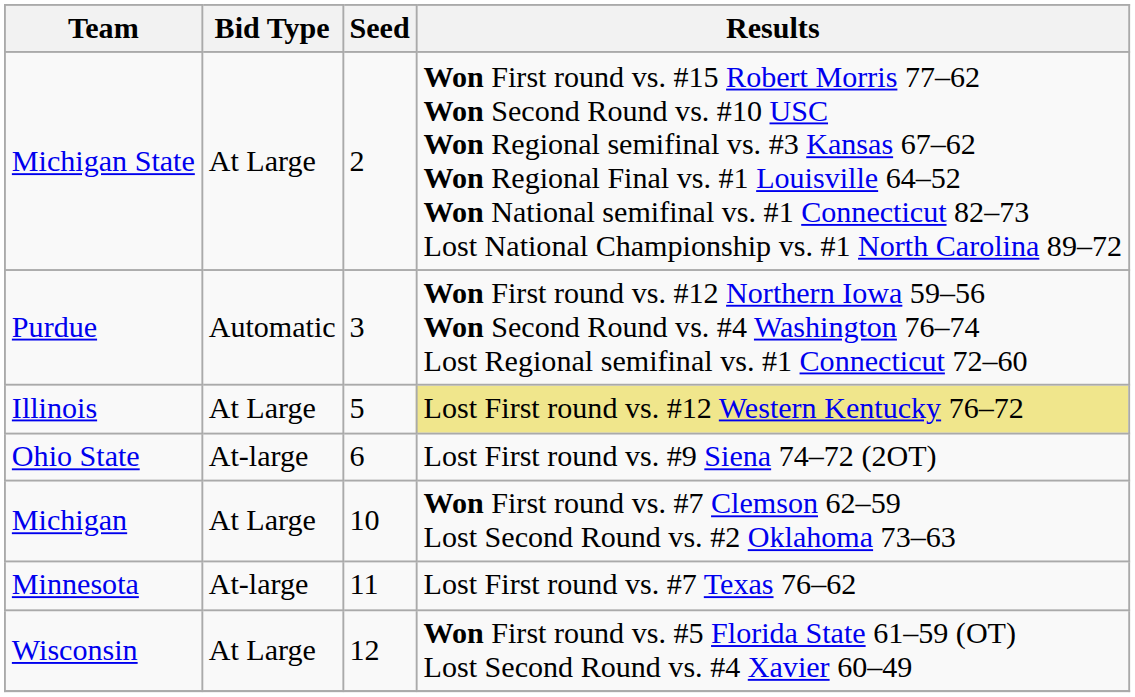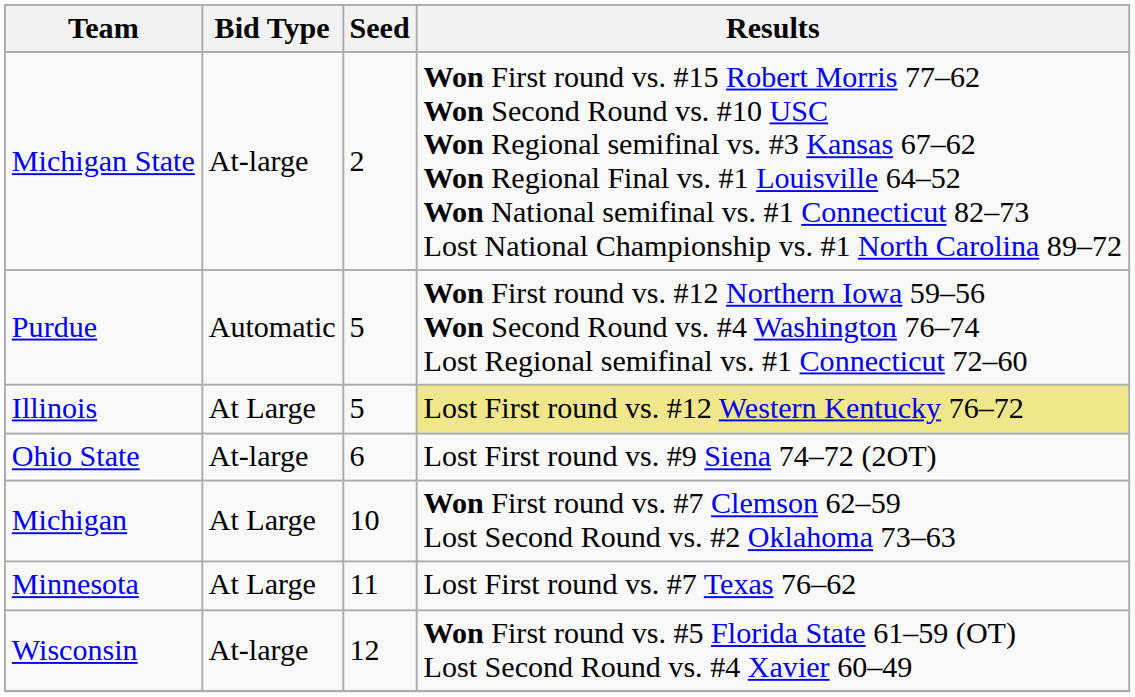 <table class="wikitable">
 <tr>
 <th align="center">Team</th>
 <th align="center">Bid Type</th>
 <th align="center">Seed</th>
 <th align="center">Results</th>
 </tr>
 <tr>
 <td><a href='#'>Michigan State</a></td>
-<td>At Large</td>
+<td>At-large</td>
 <td>2</td>
 <td><strong>Won</strong> First round vs. #15 <a href='#'>Robert Morris</a> 77–62<br><strong>Won</strong> Second Round vs. #10 <a href='#'>USC</a><br><strong>Won</strong> Regional semifinal vs. #3 <a href='#'>Kansas</a> 67–62<br><strong>Won</strong> Regional Final vs. #1 <a href='#'>Louisville</a> 64–52<br><strong>Won</strong> National semifinal vs. #1 <a href='#'>Connecticut</a> 82–73<br>Lost National Championship vs. #1 <a href='#'>North Carolina</a> 89–72</td>
 </tr>
 <tr>
 <td><a href='#'>Purdue</a></td>
 <td>Automatic</td>
-<td>3</td>
+<td>5</td>
 <td><strong>Won</strong> First round vs. #12 <a href='#'>Northern Iowa</a> 59–56<br><strong>Won</strong> Second Round vs. #4 <a href='#'>Washington</a> 76–74<br>Lost Regional semifinal vs. #1 <a href='#'>Connecticut</a> 72–60</td>
 </tr>
 <tr>
 <td><a href='#'>Illinois</a></td>
 <td>At Large</td>
 <td>5</td>
 <td style="background: khaki;">Lost First round vs. #12 <a href='#'>Western Kentucky</a> 76–72</td>
 </tr>
 <tr>
 <td><a href='#'>Ohio State</a></td>
 <td>At-large</td>
 <td>6</td>
 <td>Lost First round vs. #9 <a href='#'>Siena</a> 74–72 (2OT)</td>
 </tr>
 <tr>
 <td><a href='#'>Michigan</a></td>
 <td>At Large</td>
 <td>10</td>
 <td><strong>Won</strong> First round vs. #7 <a href='#'>Clemson</a> 62–59<br>Lost Second Round vs. #2 <a href='#'>Oklahoma</a> 73–63</td>
 </tr>
 <tr>
 <td><a href='#'>Minnesota</a></td>
-<td>At-large</td>
+<td>At Large</td>
 <td>11</td>
 <td>Lost First round vs. #7 <a href='#'>Texas</a> 76–62</td>
 </tr>
 <tr>
 <td><a href='#'>Wisconsin</a></td>
-<td>At Large</td>
+<td>At-large</td>
 <td>12</td>
 <td><strong>Won</strong> First round vs. #5 <a href='#'>Florida State</a> 61–59 (OT)<br>Lost Second Round vs. #4 <a href='#'>Xavier</a> 60–49</td>
 </tr>
 <tr>
 </tr>
 </table>
